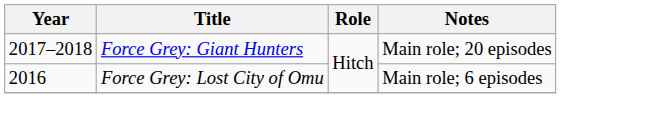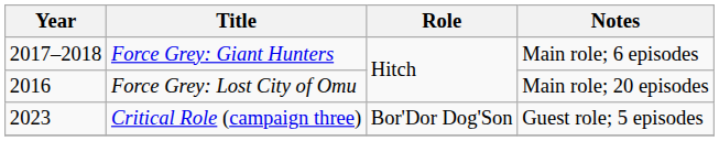 <table class="wikitable sortable">
 <tr>
 <th>Year</th>
 <th>Title</th>
 <th>Role</th>
 <th class="unsortable">Notes</th>
 </tr>
 <tr>
 <td>2017–2018</td>
 <td><em><a href='#'>Force Grey: Giant Hunters</a></em></td>
 <td rowspan="2">Hitch</td>
-<td>Main role; 20 episodes</td>
+<td>Main role; 6 episodes</td>
 </tr>
 <tr>
 <td>2016</td>
 <td><em>Force Grey: Lost City of Omu</em></td>
-<td>Main role; 6 episodes</td>
+<td>Main role; 20 episodes</td>
+</tr>
+<tr>
+<td>2023</td>
+<td><em><a href='#'>Critical Role</a></em> (<a href='#'>campaign three</a>)</td>
+<td>Bor'Dor Dog'Son</td>
+<td>Guest role; 5 episodes</td>
 </tr>
 <tr>
 </tr>
 </table>
